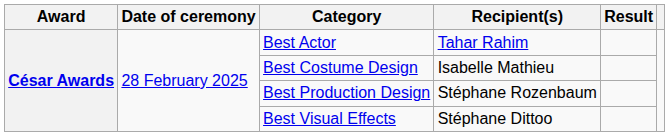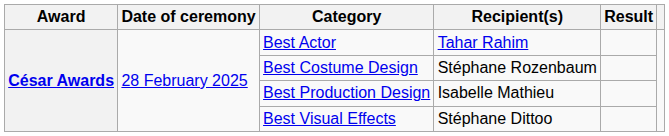 <table class="wikitable sortable plainrowheaders">
 <tr>
 <th scope="col">Award</th>
 <th scope="col">Date of ceremony</th>
 <th scope="col">Category</th>
 <th scope="col">Recipient(s)</th>
 <th scope="col">Result</th>
 <th scope="col" class="unsortable"></th>
 </tr>
 <tr>
 <th rowspan="4" scope="row"><a href='#'>César Awards</a></th>
 <td rowspan="4"><a href='#'>28 February 2025</a></td>
 <td><a href='#'>Best Actor</a></td>
 <td><a href='#'>Tahar Rahim</a></td>
 <td></td>
 <td rowspan="4" align="center"></td>
 </tr>
 <tr>
 <td><a href='#'>Best Costume Design</a></td>
-<td>Isabelle Mathieu</td>
+<td>Stéphane Rozenbaum</td>
 <td></td>
 </tr>
 <tr>
 <td><a href='#'>Best Production Design</a></td>
-<td>Stéphane Rozenbaum</td>
+<td>Isabelle Mathieu</td>
 <td></td>
 </tr>
 <tr>
 <td><a href='#'>Best Visual Effects</a></td>
 <td>Stéphane Dittoo</td>
 <td></td>
 </tr>
 </table>
